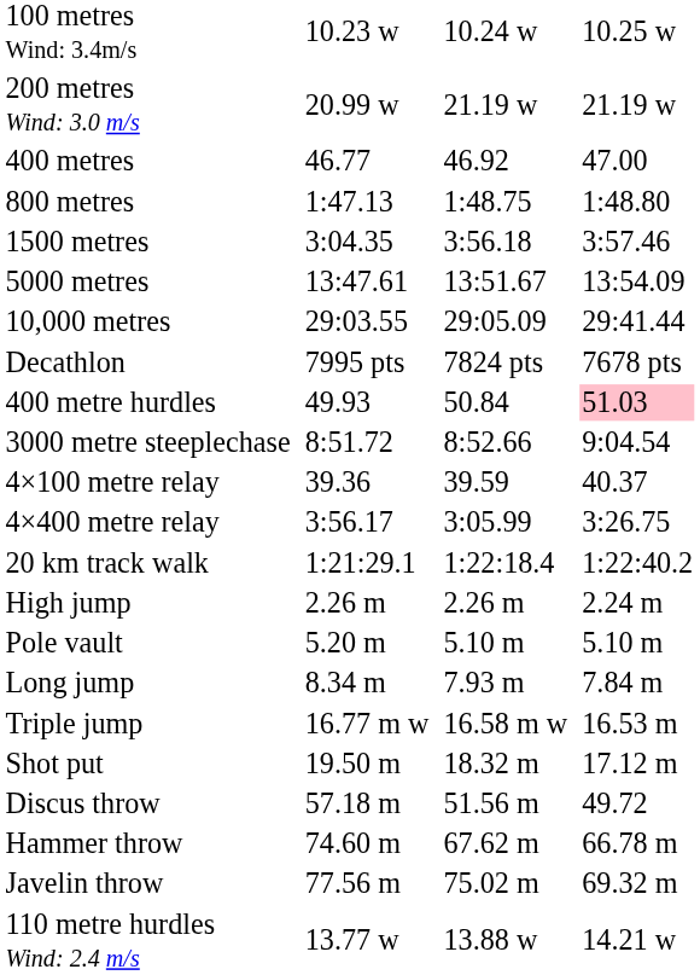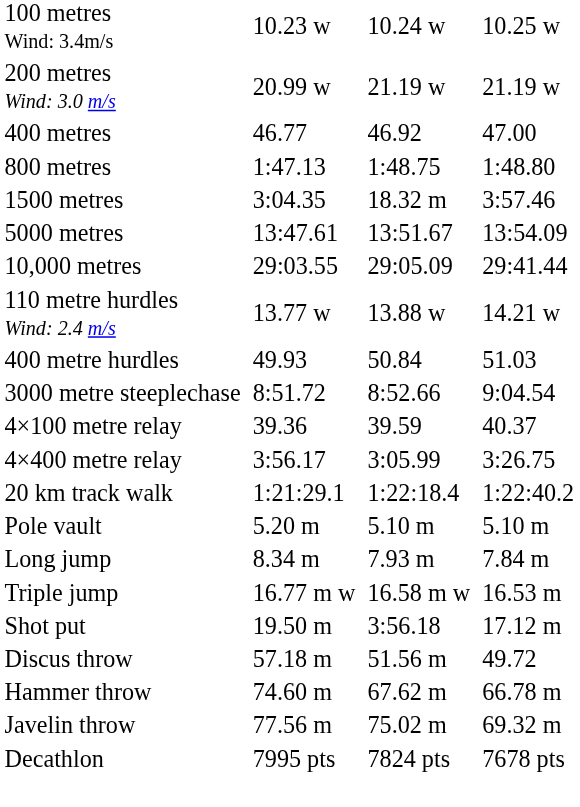 <table>
 <tr>
 <td>100 metres<br><small>Wind: 3.4m/s</small></td>
 <td></td>
 <td>10.23 w</td>
 <td></td>
 <td>10.24 w</td>
 <td></td>
 <td>10.25 w</td>
 </tr>
 <tr>
 <td>200 metres<br><small><em>Wind: 3.0 <a href='#'>m/s</a></em></small></td>
 <td></td>
 <td>20.99 w</td>
 <td></td>
 <td>21.19 w</td>
 <td></td>
 <td>21.19 w</td>
 </tr>
 <tr>
 <td>400 metres</td>
 <td></td>
 <td>46.77</td>
 <td></td>
 <td>46.92</td>
 <td></td>
 <td>47.00</td>
 </tr>
 <tr>
 <td>800 metres</td>
 <td></td>
 <td>1:47.13</td>
 <td></td>
 <td>1:48.75</td>
 <td></td>
 <td>1:48.80</td>
 </tr>
 <tr>
 <td>1500 metres</td>
 <td></td>
 <td>3:04.35</td>
 <td></td>
-<td>3:56.18</td>
+<td>18.32 m</td>
 <td></td>
 <td>3:57.46</td>
 </tr>
 <tr>
 <td>5000 metres</td>
 <td></td>
 <td>13:47.61</td>
 <td></td>
 <td>13:51.67</td>
 <td></td>
 <td>13:54.09</td>
 </tr>
 <tr>
 <td>10,000 metres</td>
 <td></td>
 <td>29:03.55</td>
 <td></td>
 <td>29:05.09</td>
 <td></td>
 <td>29:41.44</td>
 </tr>
 <tr>
-<td>Decathlon</td>
+<td>110 metre hurdles<br><small><em>Wind: 2.4 <a href='#'>m/s</a></em></small></td>
 <td></td>
-<td>7995 pts</td>
+<td>13.77 w</td>
 <td></td>
-<td>7824 pts</td>
+<td>13.88 w</td>
 <td></td>
-<td>7678 pts</td>
+<td>14.21 w</td>
 </tr>
 <tr>
 <td>400 metre hurdles</td>
 <td></td>
 <td>49.93</td>
 <td></td>
 <td>50.84</td>
 <td></td>
-<td style="background: pink;">51.03</td>
+<td>51.03</td>
 </tr>
 <tr>
 <td>3000 metre steeplechase</td>
 <td></td>
 <td>8:51.72</td>
 <td></td>
 <td>8:52.66</td>
 <td></td>
 <td>9:04.54</td>
 </tr>
 <tr>
 <td>4×100 metre relay</td>
 <td></td>
 <td>39.36</td>
 <td></td>
 <td>39.59</td>
 <td></td>
 <td>40.37</td>
 </tr>
 <tr>
 <td>4×400 metre relay</td>
 <td></td>
 <td>3:56.17</td>
 <td></td>
 <td>3:05.99</td>
 <td></td>
 <td>3:26.75</td>
 </tr>
 <tr>
 <td>20 km track walk</td>
 <td></td>
 <td>1:21:29.1</td>
 <td></td>
 <td>1:22:18.4</td>
 <td></td>
 <td>1:22:40.2</td>
 </tr>
 <tr>
-<td>High jump</td>
-<td></td>
-<td>2.26 m</td>
-<td></td>
-<td>2.26 m</td>
-<td></td>
-<td>2.24 m</td>
-</tr>
-<tr>
 <td>Pole vault</td>
 <td></td>
 <td>5.20 m</td>
 <td></td>
 <td>5.10 m</td>
 <td></td>
 <td>5.10 m</td>
 </tr>
 <tr>
 <td>Long jump</td>
 <td></td>
 <td>8.34 m</td>
 <td></td>
 <td>7.93 m</td>
 <td></td>
 <td>7.84 m</td>
 </tr>
 <tr>
 <td>Triple jump</td>
 <td></td>
 <td>16.77 m w</td>
 <td></td>
 <td>16.58 m w</td>
 <td></td>
 <td>16.53 m</td>
 </tr>
 <tr>
 <td>Shot put</td>
 <td></td>
 <td>19.50 m</td>
 <td></td>
-<td>18.32 m</td>
+<td>3:56.18</td>
 <td></td>
 <td>17.12 m</td>
 </tr>
 <tr>
 <td>Discus throw</td>
 <td></td>
 <td>57.18 m</td>
 <td></td>
 <td>51.56 m</td>
 <td></td>
 <td>49.72</td>
 </tr>
 <tr>
 <td>Hammer throw</td>
 <td></td>
 <td>74.60 m</td>
 <td></td>
 <td>67.62 m</td>
 <td></td>
 <td>66.78 m</td>
 </tr>
 <tr>
 <td>Javelin throw</td>
 <td></td>
 <td>77.56 m</td>
 <td></td>
 <td>75.02 m</td>
 <td></td>
 <td>69.32 m</td>
 </tr>
 <tr>
-<td>110 metre hurdles<br><small><em>Wind: 2.4 <a href='#'>m/s</a></em></small></td>
+<td>Decathlon</td>
 <td></td>
-<td>13.77 w</td>
+<td>7995 pts</td>
 <td></td>
-<td>13.88 w</td>
+<td>7824 pts</td>
 <td></td>
-<td>14.21 w</td>
+<td>7678 pts</td>
 </tr>
 </table>
